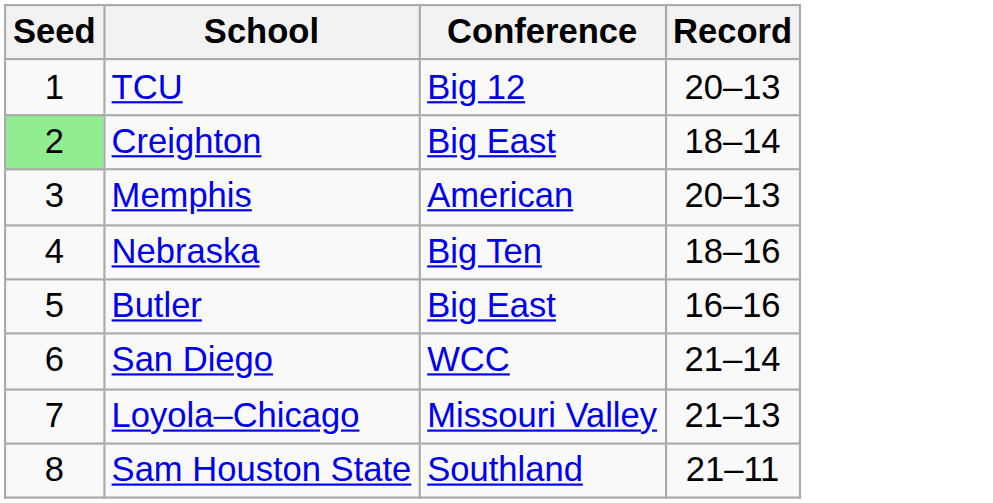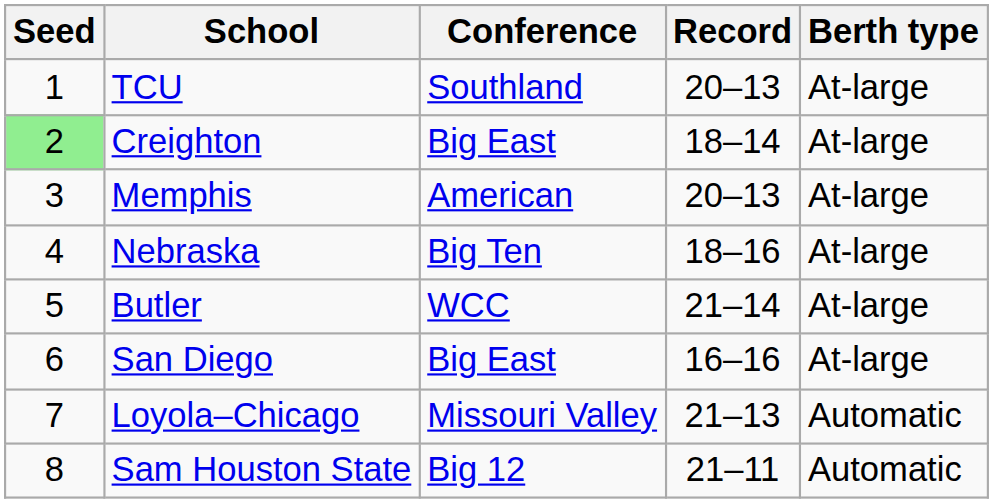 <table class="wikitable sortable">
 <tr>
 <th>Seed</th>
 <th>School</th>
 <th>Conference</th>
 <th>Record</th>
+<th>Berth type</th>
 </tr>
 <tr>
 <td align=center>1</td>
 <td><a href='#'>TCU</a></td>
-<td><a href='#'>Big 12</a></td>
+<td><a href='#'>Southland</a></td>
 <td align=center>20–13</td>
+<td>At-large</td>
 </tr>
 <tr>
 <td align=center style="background: lightgreen;">2</td>
 <td><a href='#'>Creighton</a></td>
 <td><a href='#'>Big East</a></td>
 <td align=center>18–14</td>
+<td>At-large</td>
 </tr>
 <tr>
 <td align=center>3</td>
 <td><a href='#'>Memphis</a></td>
 <td><a href='#'>American</a></td>
 <td align=center>20–13</td>
+<td>At-large</td>
 </tr>
 <tr>
 <td align=center>4</td>
 <td><a href='#'>Nebraska</a></td>
 <td><a href='#'>Big Ten</a></td>
 <td align=center>18–16</td>
+<td>At-large</td>
 </tr>
 <tr>
 <td align=center>5</td>
 <td><a href='#'>Butler</a></td>
-<td><a href='#'>Big East</a></td>
-<td align=center>16–16</td>
+<td><a href='#'>WCC</a></td>
+<td align=center>21–14</td>
+<td>At-large</td>
 </tr>
 <tr>
 <td align=center>6</td>
 <td><a href='#'>San Diego</a></td>
-<td><a href='#'>WCC</a></td>
-<td align=center>21–14</td>
+<td><a href='#'>Big East</a></td>
+<td align=center>16–16</td>
+<td>At-large</td>
 </tr>
 <tr>
 <td align=center>7</td>
 <td><a href='#'>Loyola–Chicago</a></td>
 <td><a href='#'>Missouri Valley</a></td>
 <td align=center>21–13</td>
+<td>Automatic</td>
 </tr>
 <tr>
 <td align=center>8</td>
 <td><a href='#'>Sam Houston State</a></td>
-<td><a href='#'>Southland</a></td>
+<td><a href='#'>Big 12</a></td>
 <td align=center>21–11</td>
+<td>Automatic</td>
 </tr>
 </table>
